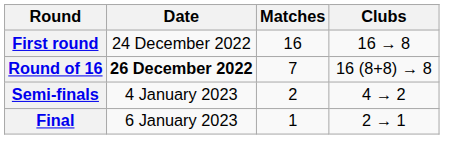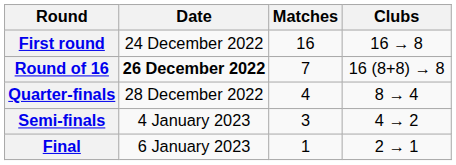 <table class="wikitable" style="text-align: center">
 <tr>
 <th>Round</th>
 <th>Date</th>
 <th>Matches</th>
 <th style="width:100px;">Clubs</th>
 </tr>
 <tr>
 <th><a href='#'>First round</a></th>
 <td>24 December 2022</td>
 <td>16</td>
 <td>16 → 8</td>
 </tr>
 <tr>
 <th><a href='#'>Round of 16</a></th>
 <td><strong>26 December 2022</strong></td>
 <td>7</td>
 <td>16 (8+8) → 8</td>
 </tr>
 <tr>
+<th><a href='#'>Quarter-finals</a></th>
+<td>28 December 2022</td>
+<td>4</td>
+<td>8 → 4</td>
+</tr>
+<tr>
 <th><a href='#'>Semi-finals</a></th>
 <td>4 January 2023</td>
-<td>2</td>
+<td>3</td>
 <td>4 → 2</td>
 </tr>
 <tr>
 <th><a href='#'>Final</a></th>
 <td>6 January 2023</td>
 <td>1</td>
 <td>2 → 1</td>
 </tr>
 </table>
